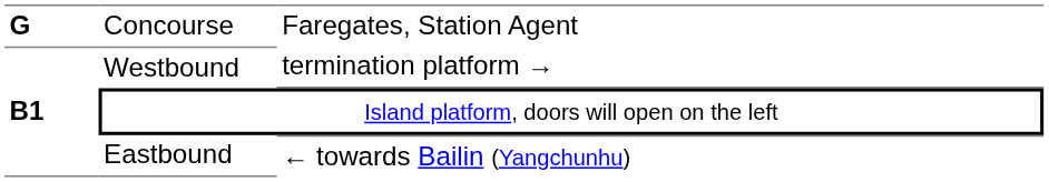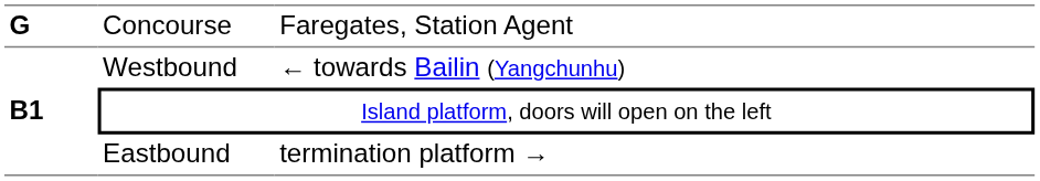 <table border=0 cellspacing=0 cellpadding=3>
 <tr>
 <td style="border-top:solid 1px gray;border-bottom:solid 0px gray;" width=50><strong>G</strong></td>
 <td style="border-top:solid 1px gray;border-bottom:solid 0px gray;" width=100>Concourse</td>
 <td style="border-top:solid 1px gray;border-bottom:solid 0px gray;" width=450>Faregates, Station Agent</td>
 </tr>
 <tr>
 <td style="border-top:solid 1px gray;border-bottom:solid 1px gray;" rowspan=3><strong>B1</strong></td>
 <td style="border-top:solid 1px gray;border-bottom:solid 0px gray;">Westbound</td>
-<td style="border-bottom:solid 1px gray;"> termination platform →</td>
+<td style="border-top:solid 1px gray;border-bottom:solid 0px gray;">←  towards <a href='#'>Bailin</a> <small>(<a href='#'>Yangchunhu</a>)</small></td>
 </tr>
 <tr>
 <td style="border-right:solid 2px black;border-left:solid 2px black;border-top:solid 2px black;border-bottom:solid 2px black;text-align:center;" colspan=2><small><a href='#'>Island platform</a>, doors will open on the left</small></td>
 </tr>
 <tr>
 <td style="border-bottom:solid 1px gray;">Eastbound</td>
-<td style="border-top:solid 1px gray;border-bottom:solid 0px gray;">←  towards <a href='#'>Bailin</a> <small>(<a href='#'>Yangchunhu</a>)</small></td>
+<td style="border-bottom:solid 1px gray;"> termination platform →</td>
 </tr>
 </table>
